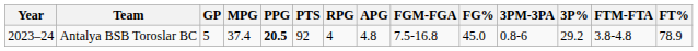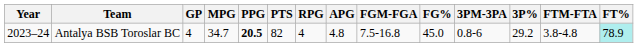 <table class="wikitable">
 <tr>
 <th>Year</th>
 <th>Team</th>
 <th>GP</th>
 <th>MPG</th>
 <th>PPG</th>
 <th>PTS</th>
 <th>RPG</th>
 <th>APG</th>
 <th>FGM-FGA</th>
 <th>FG%</th>
 <th>3PM-3PA</th>
 <th>3P%</th>
 <th>FTM-FTA</th>
 <th>FT%</th>
 </tr>
 <tr>
 <td>2023–24</td>
 <td>Antalya BSB Toroslar BC</td>
-<td>5</td>
-<td>37.4</td>
+<td>4</td>
+<td>34.7</td>
 <td><strong>20.5</strong></td>
-<td>92</td>
+<td>82</td>
 <td>4</td>
 <td>4.8</td>
 <td>7.5-16.8</td>
 <td>45.0</td>
 <td>0.8-6</td>
 <td>29.2</td>
 <td>3.8-4.8</td>
-<td>78.9</td>
+<td style="background: paleturquoise;">78.9</td>
 </tr>
 </table>
